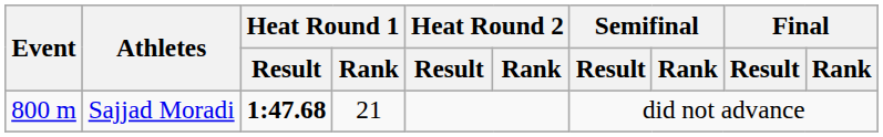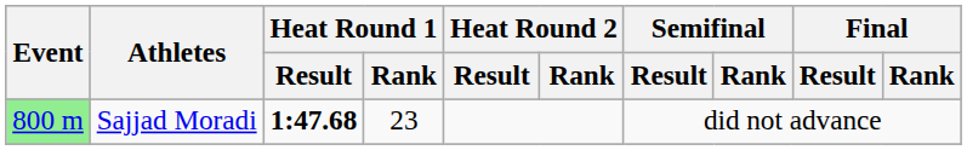 <table class="wikitable" border="1" style="font-size:90%">
 <tr>
 <th rowspan="2">Event</th>
 <th rowspan="2">Athletes</th>
 <th colspan="2">Heat Round 1</th>
 <th colspan="2">Heat Round 2</th>
 <th colspan="2">Semifinal</th>
 <th colspan="2">Final</th>
 </tr>
 <tr>
 <th>Result</th>
 <th>Rank</th>
 <th>Result</th>
 <th>Rank</th>
 <th>Result</th>
 <th>Rank</th>
 <th>Result</th>
 <th>Rank</th>
 </tr>
 <tr>
-<td><a href='#'>800 m</a></td>
+<td style="background: lightgreen;"><a href='#'>800 m</a></td>
 <td><a href='#'>Sajjad Moradi</a></td>
 <td align=center><strong>1:47.68</strong></td>
-<td align=center>21</td>
+<td align=center>23</td>
 <td align=center colspan=2></td>
 <td align=center colspan=4>did not advance</td>
 </tr>
 </table>
